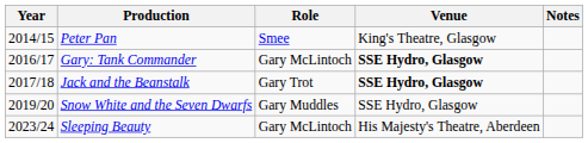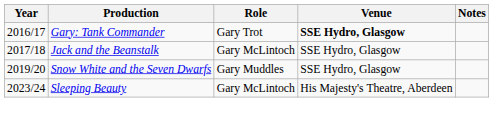 <table class="wikitable sortable">
 <tr>
 <th>Year</th>
 <th>Production</th>
 <th>Role</th>
 <th>Venue</th>
 <th class="unsortable">Notes</th>
 </tr>
 <tr>
-<td>2014/15</td>
-<td><em><a href='#'>Peter Pan</a></em></td>
-<td><a href='#'>Smee</a></td>
-<td>King's Theatre, Glasgow</td>
-<td></td>
-</tr>
-<tr>
 <td>2016/17</td>
 <td><em><a href='#'>Gary: Tank Commander</a></em></td>
-<td>Gary McLintoch</td>
+<td>Gary Trot</td>
 <td><strong>SSE Hydro, Glasgow</strong></td>
 <td></td>
 </tr>
 <tr>
 <td>2017/18</td>
 <td><em><a href='#'>Jack and the Beanstalk</a></em></td>
-<td>Gary Trot</td>
-<td><strong>SSE Hydro, Glasgow</strong></td>
+<td>Gary McLintoch</td>
+<td>SSE Hydro, Glasgow</td>
 <td></td>
 </tr>
 <tr>
 <td>2019/20</td>
 <td><em><a href='#'>Snow White and the Seven Dwarfs</a></em></td>
 <td>Gary Muddles</td>
 <td>SSE Hydro, Glasgow</td>
 <td></td>
 </tr>
 <tr>
 <td>2023/24</td>
 <td><em><a href='#'>Sleeping Beauty</a></em></td>
 <td>Gary McLintoch</td>
 <td>His Majesty's Theatre, Aberdeen</td>
 </tr>
 </table>
